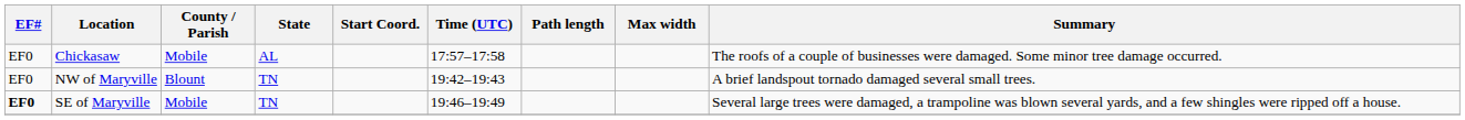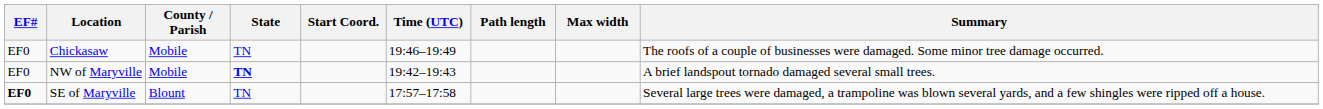 <table class="wikitable sortable" style="width:100%;">
 <tr>
 <th scope="col" style="width:3%; text-align:center;"><a href='#'>EF#</a></th>
 <th scope="col" style="width:7%; text-align:center;" class="unsortable">Location</th>
 <th scope="col" style="width:6%; text-align:center;" class="unsortable">County / Parish</th>
 <th scope="col" style="width:5%; text-align:center;">State</th>
 <th scope="col" style="width:6%; text-align:center;">Start Coord.</th>
 <th scope="col" style="width:6%; text-align:center;">Time (<a href='#'>UTC</a>)</th>
 <th scope="col" style="width:6%; text-align:center;">Path length</th>
 <th scope="col" style="width:6%; text-align:center;">Max width</th>
 <th scope="col" class="unsortable" style="width:48%; text-align:center;">Summary</th>
 </tr>
 <tr>
 <td bgcolor=>EF0</td>
 <td><a href='#'>Chickasaw</a></td>
 <td><a href='#'>Mobile</a></td>
-<td><a href='#'>AL</a></td>
+<td><a href='#'>TN</a></td>
 <td></td>
-<td>17:57–17:58</td>
+<td>19:46–19:49</td>
 <td></td>
 <td></td>
 <td>The roofs of a couple of businesses were damaged. Some minor tree damage occurred.</td>
 </tr>
 <tr>
 <td bgcolor=>EF0</td>
 <td>NW of <a href='#'>Maryville</a></td>
-<td><a href='#'>Blount</a></td>
-<td><a href='#'>TN</a></td>
+<td><a href='#'>Mobile</a></td>
+<td><strong><a href='#'>TN</a></strong></td>
 <td></td>
 <td>19:42–19:43</td>
 <td></td>
 <td></td>
 <td>A brief landspout tornado damaged several small trees.</td>
 </tr>
 <tr>
 <td bgcolor=><strong>EF0</strong></td>
 <td>SE of <a href='#'>Maryville</a></td>
-<td><a href='#'>Mobile</a></td>
+<td><a href='#'>Blount</a></td>
 <td><a href='#'>TN</a></td>
 <td></td>
-<td>19:46–19:49</td>
+<td>17:57–17:58</td>
 <td></td>
 <td></td>
 <td>Several large trees were damaged, a trampoline was blown several yards, and a few shingles were ripped off a house.</td>
 </tr>
 <tr>
 </tr>
 </table>
